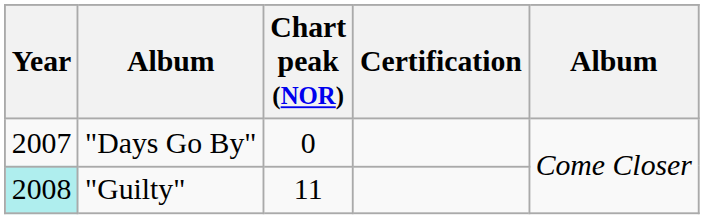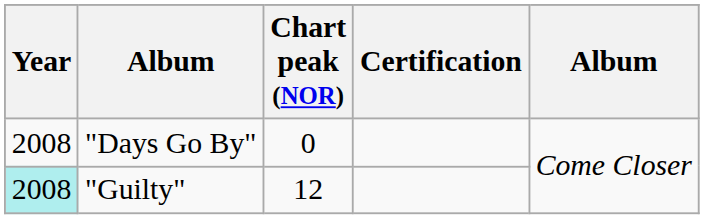 <table class="wikitable">
 <tr>
 <th>Year</th>
 <th>Album</th>
 <th>Chart <br>peak<br><small>(<a href='#'>NOR</a>)<br></small></th>
 <th>Certification</th>
 <th>Album</th>
 </tr>
 <tr>
-<td>2007</td>
+<td>2008</td>
 <td>"Days Go By"</td>
 <td style="text-align:center;">0</td>
 <td style="text-align:center;"></td>
 <td style="text-align:center;" rowspan=2><em>Come Closer</em></td>
 </tr>
 <tr>
 <td style="background: paleturquoise;">2008</td>
 <td>"Guilty"</td>
-<td style="text-align:center;">11</td>
+<td style="text-align:center;">12</td>
 <td style="text-align:center;"></td>
 </tr>
 </table>
